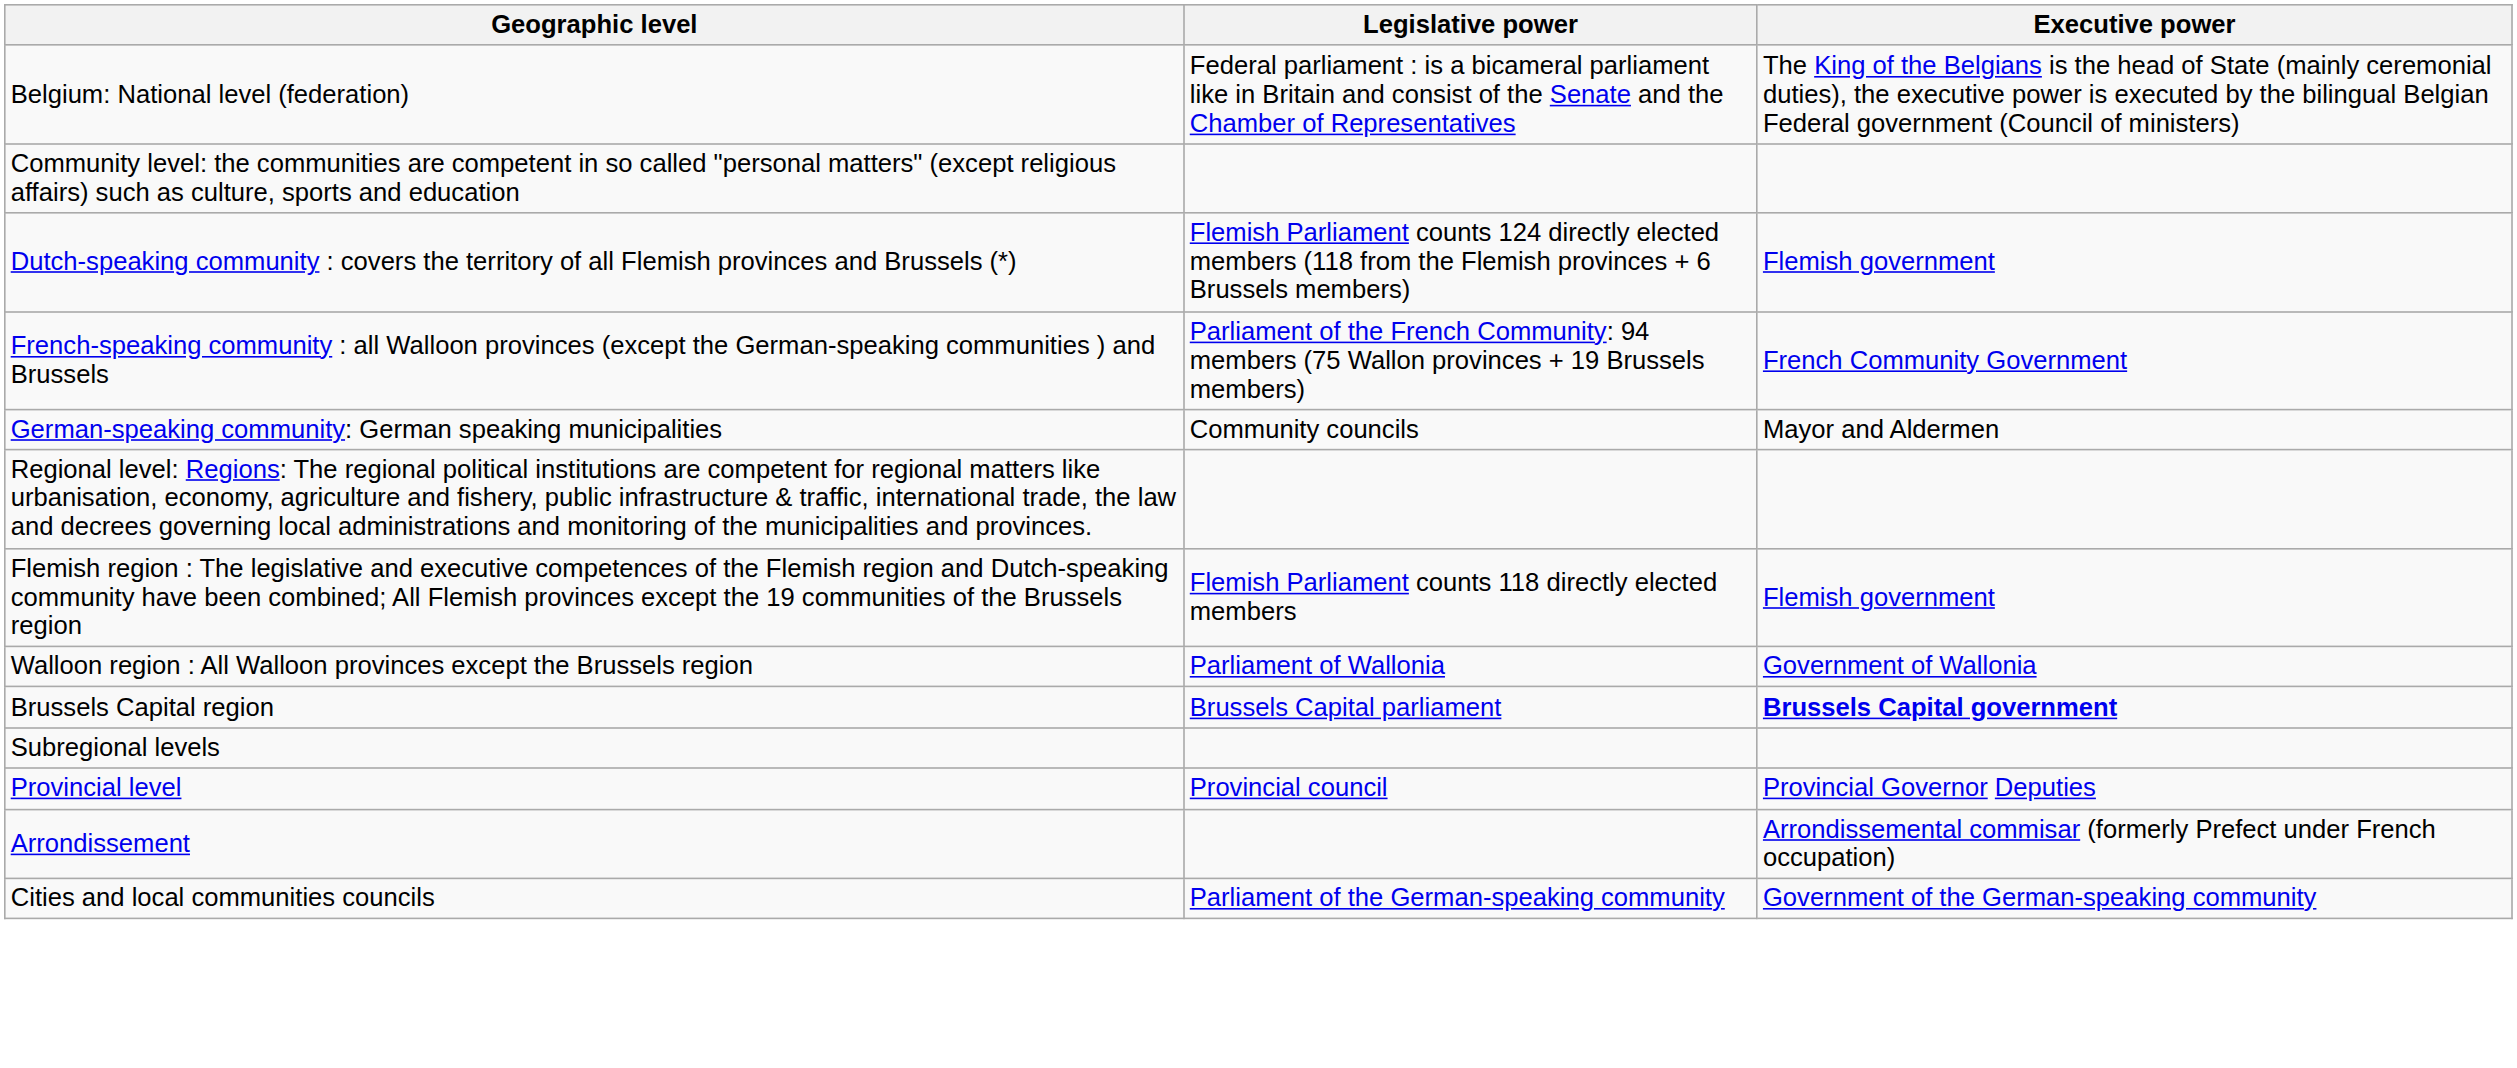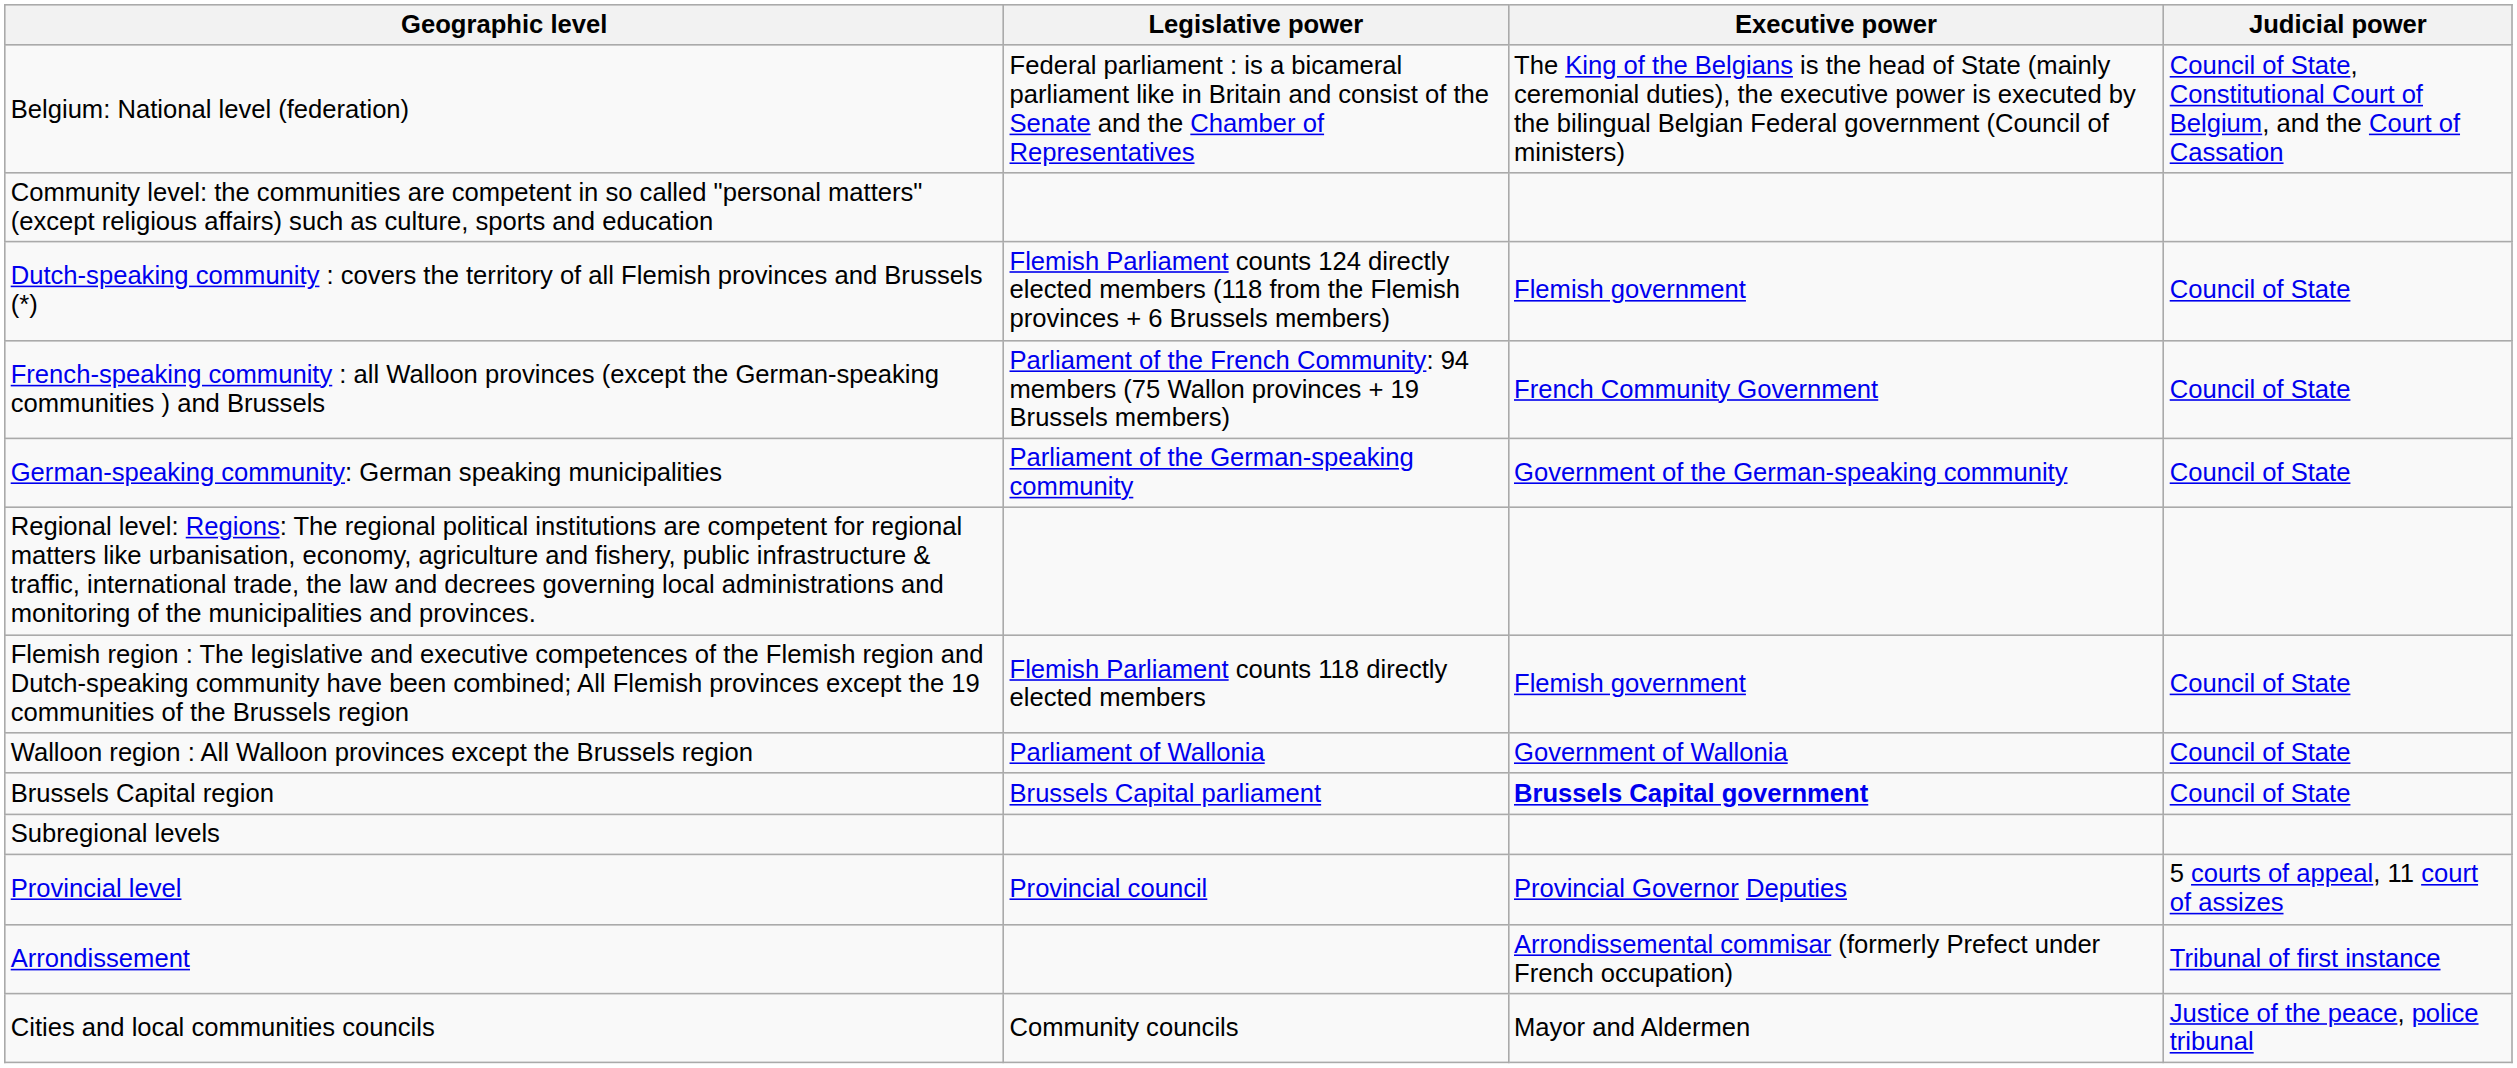 <table class="wikitable">
 <tr>
 <th>Geographic level</th>
 <th>Legislative power</th>
 <th>Executive power</th>
+<th>Judicial power</th>
 </tr>
 <tr>
 <td>Belgium: National level (federation)</td>
 <td>Federal parliament : is a bicameral parliament like in Britain and consist of the <a href='#'>Senate</a> and the <a href='#'>Chamber of Representatives</a></td>
 <td>The <a href='#'>King of the Belgians</a> is the head of State (mainly ceremonial duties), the executive power is executed by the bilingual Belgian Federal government (Council of ministers)</td>
+<td><a href='#'>Council of State</a>, <a href='#'>Constitutional Court of Belgium</a>, and the <a href='#'>Court of Cassation</a></td>
 </tr>
 <tr>
 <td>Community level: the communities are competent in so called "personal matters" (except religious affairs) such as culture, sports and education</td>
+<td></td>
 <td></td>
 <td></td>
 </tr>
 <tr>
 <td><a href='#'>Dutch-speaking community</a>  : covers the territory of all Flemish provinces and Brussels (*)</td>
 <td><a href='#'>Flemish Parliament</a> counts 124 directly elected members (118 from the Flemish provinces + 6 Brussels members)</td>
 <td><a href='#'>Flemish government</a></td>
+<td><a href='#'>Council of State</a></td>
 </tr>
 <tr>
 <td><a href='#'>French-speaking community</a> : all Walloon provinces (except the German-speaking communities ) and Brussels</td>
 <td><a href='#'>Parliament of the French Community</a>: 94 members (75 Wallon provinces + 19 Brussels members)</td>
 <td><a href='#'>French Community Government</a></td>
+<td><a href='#'>Council of State</a></td>
 </tr>
 <tr>
 <td><a href='#'>German-speaking community</a>: German speaking municipalities</td>
-<td>Community councils</td>
-<td>Mayor and Aldermen</td>
+<td><a href='#'>Parliament of the German-speaking community</a></td>
+<td><a href='#'>Government of the German-speaking community</a></td>
+<td><a href='#'>Council of State</a></td>
 </tr>
 <tr>
 <td>Regional level: <a href='#'>Regions</a>: The regional political institutions are competent for regional matters like urbanisation, economy, agriculture and fishery, public infrastructure & traffic, international trade, the law and decrees governing local administrations and monitoring of the municipalities and provinces.</td>
+<td></td>
 <td></td>
 <td></td>
 </tr>
 <tr>
 <td>Flemish region : The legislative and executive competences of the Flemish region and Dutch-speaking community have been combined; All Flemish provinces except the 19 communities of the Brussels region</td>
 <td><a href='#'>Flemish Parliament</a> counts 118 directly elected members</td>
 <td><a href='#'>Flemish government</a></td>
+<td><a href='#'>Council of State</a></td>
 </tr>
 <tr>
 <td>Walloon region : All Walloon provinces except the Brussels region</td>
 <td><a href='#'>Parliament of Wallonia</a></td>
 <td><a href='#'>Government of Wallonia</a></td>
+<td><a href='#'>Council of State</a></td>
 </tr>
 <tr>
 <td>Brussels Capital region</td>
 <td><a href='#'>Brussels Capital parliament</a></td>
 <td><strong><a href='#'>Brussels Capital government</a></strong></td>
+<td><a href='#'>Council of State</a></td>
 </tr>
 <tr>
 <td>Subregional levels</td>
+<td></td>
 <td></td>
 <td></td>
 </tr>
 <tr>
 <td><a href='#'>Provincial level</a><br> </td>
 <td><a href='#'>Provincial council</a></td>
 <td><a href='#'>Provincial Governor</a> <a href='#'>Deputies</a></td>
+<td>5 <a href='#'>courts of appeal</a>, 11 <a href='#'>court of assizes</a></td>
 </tr>
 <tr>
 <td><a href='#'>Arrondissement</a></td>
 <td></td>
 <td><a href='#'>Arrondissemental commisar</a> (formerly Prefect under French occupation)</td>
+<td><a href='#'>Tribunal of first instance</a></td>
 </tr>
 <tr>
 <td>Cities and local communities councils</td>
-<td><a href='#'>Parliament of the German-speaking community</a></td>
-<td><a href='#'>Government of the German-speaking community</a></td>
+<td>Community councils</td>
+<td>Mayor and Aldermen</td>
+<td><a href='#'>Justice of the peace</a>, <a href='#'>police tribunal</a></td>
 </tr>
 </table>
